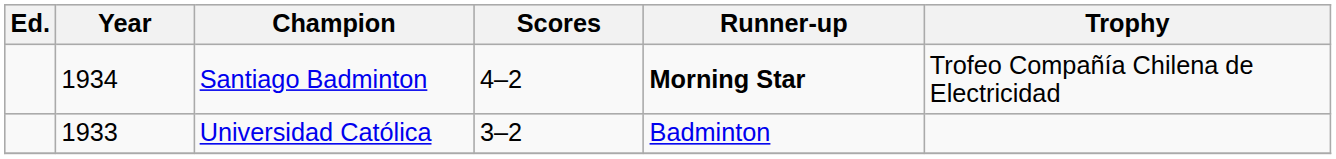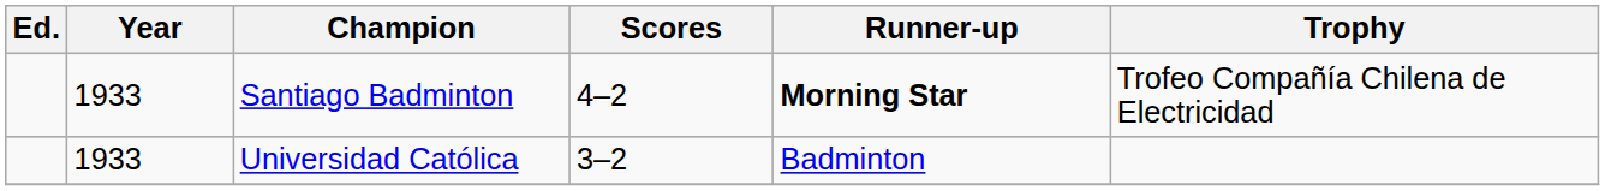 <table class="wikitable sortable" style="text-align:left" width=>
 <tr>
 <th width=px>Ed.</th>
 <th width=80px>Year</th>
 <th width=170px>Champion</th>
 <th width=100px>Scores</th>
 <th width=170px>Runner-up</th>
 <th width=250px>Trophy</th>
 </tr>
 <tr ---->
 <td></td>
-<td>1934</td>
+<td>1933</td>
 <td><a href='#'>Santiago Badminton</a></td>
 <td>4–2</td>
 <td><strong>Morning Star</strong></td>
 <td>Trofeo Compañía Chilena de Electricidad</td>
 </tr>
 <tr ---->
 <td></td>
 <td>1933</td>
 <td><a href='#'>Universidad Católica</a></td>
 <td>3–2</td>
 <td><a href='#'>Badminton</a></td>
 <td></td>
 </tr>
 <tr ---->
 </tr>
 </table>
